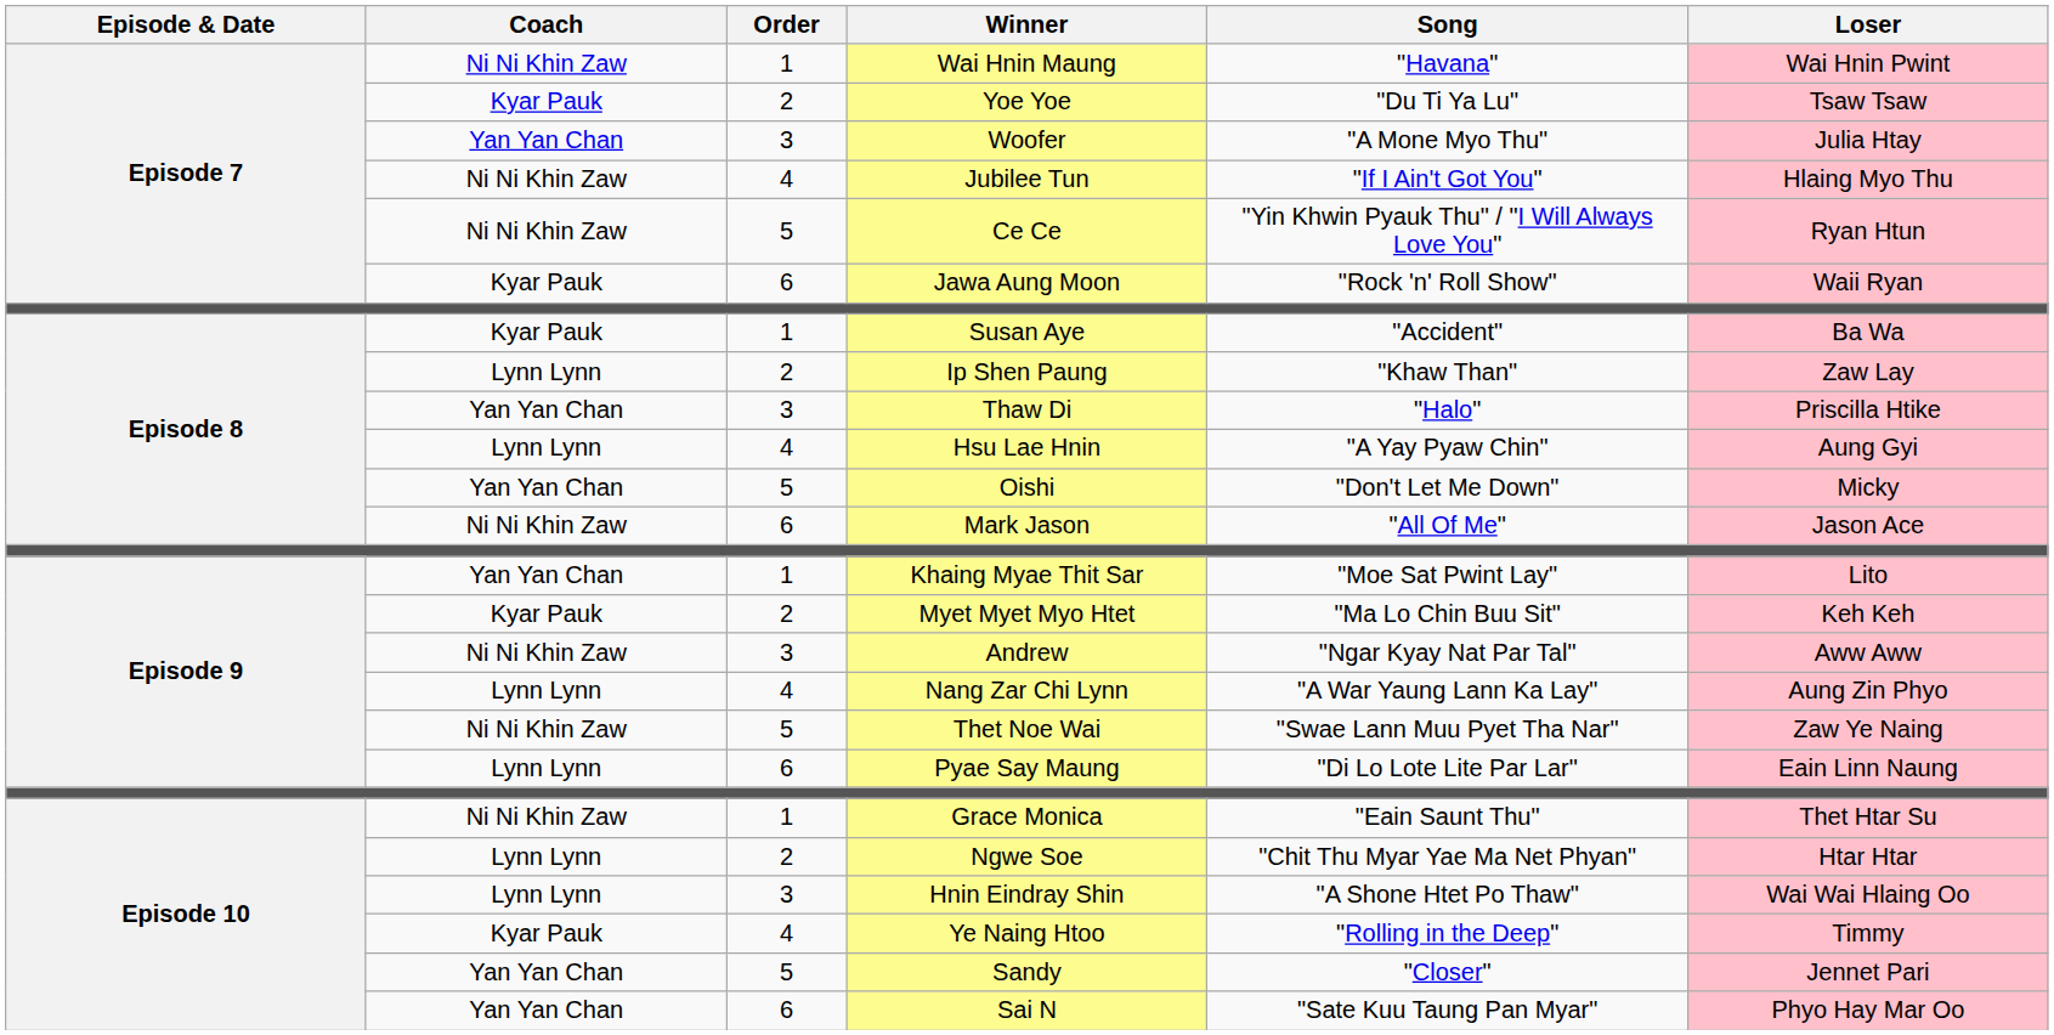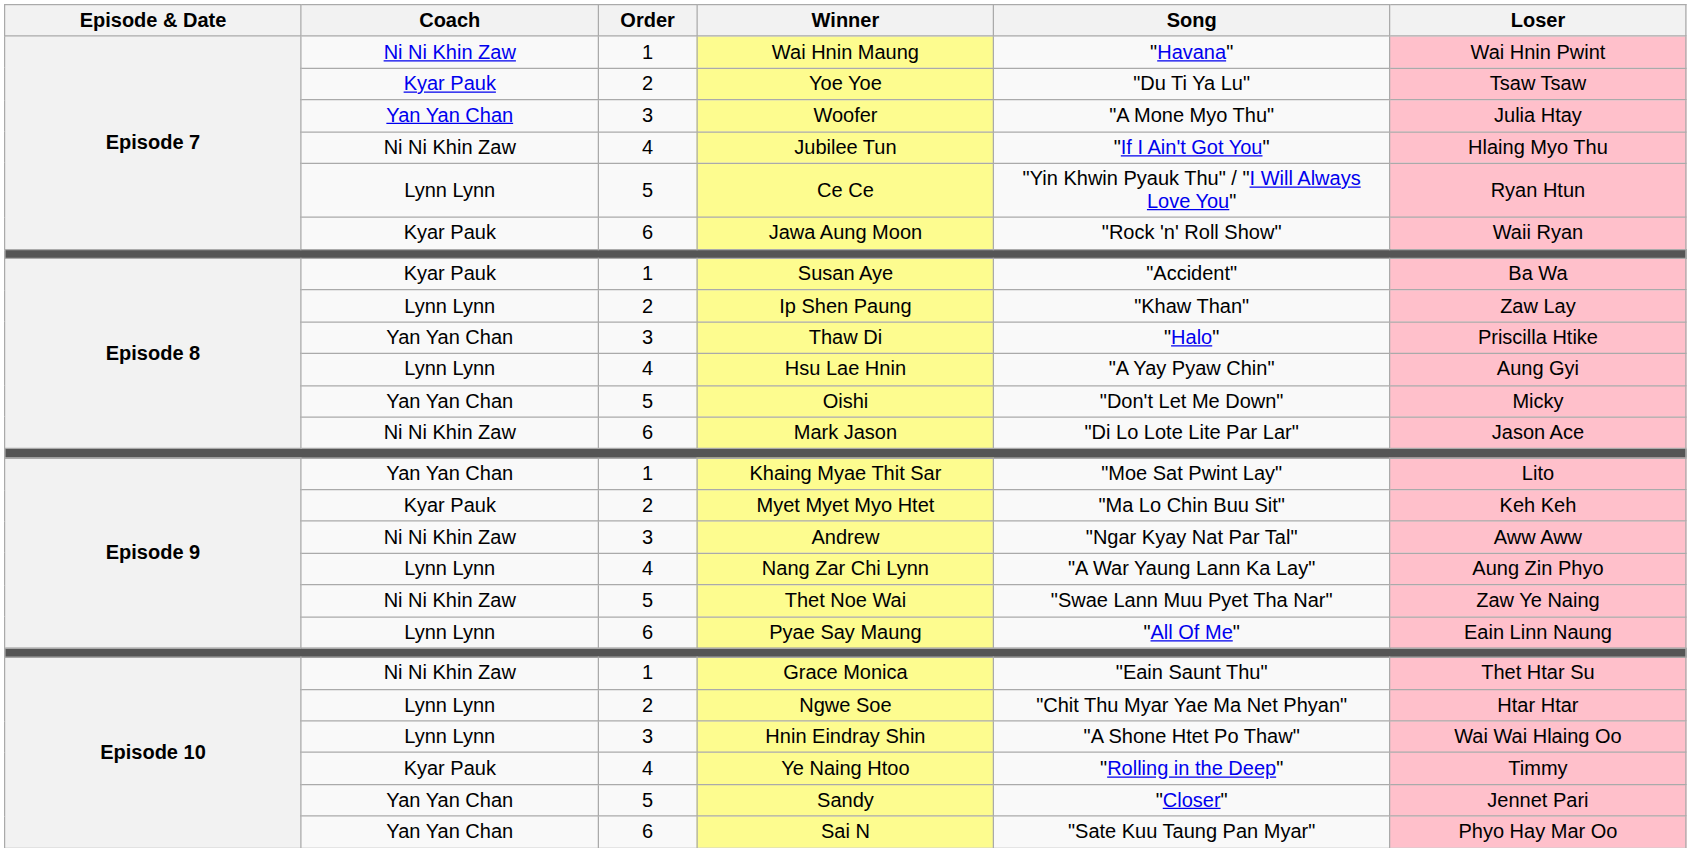 <table class="wikitable" style="text-align: center; width:85%;">
 <tr>
 <th style="width:15%;">Episode & Date</th>
 <th style="width:15%;">Coach</th>
 <th style="width:5%;">Order</th>
 <th style="width:15%;">Winner</th>
 <th style="width:20%;">Song</th>
 <th style="width:15%;">Loser</th>
 </tr>
 <tr>
 <th rowspan="6">Episode 7<br><small></small></th>
 <td><a href='#'>Ni Ni Khin Zaw</a></td>
 <td>1</td>
 <td style="background:#fdfc8f;">Wai Hnin Maung</td>
 <td>"<a href='#'>Havana</a>"</td>
 <td style="background:pink;">Wai Hnin Pwint</td>
 </tr>
 <tr>
 <td><a href='#'>Kyar Pauk</a></td>
 <td>2</td>
 <td style="background:#fdfc8f;">Yoe Yoe</td>
 <td>"Du Ti Ya Lu"</td>
 <td style="background:pink;">Tsaw Tsaw</td>
 </tr>
 <tr>
 <td><a href='#'>Yan Yan Chan</a></td>
 <td>3</td>
 <td style="background:#fdfc8f;">Woofer</td>
 <td>"A Mone Myo Thu"</td>
 <td style="background:pink;">Julia Htay</td>
 </tr>
 <tr>
 <td>Ni Ni Khin Zaw</td>
 <td>4</td>
 <td style="background:#fdfc8f;">Jubilee Tun</td>
 <td>"<a href='#'>If I Ain't Got You</a>"</td>
 <td style="background:pink;">Hlaing Myo Thu</td>
 </tr>
 <tr>
-<td>Ni Ni Khin Zaw</td>
+<td>Lynn Lynn</td>
 <td>5</td>
 <td style="background:#fdfc8f;">Ce Ce</td>
 <td>"Yin Khwin Pyauk Thu" / "<a href='#'>I Will Always Love You</a>"</td>
 <td style="background:pink;">Ryan Htun</td>
 </tr>
 <tr>
 <td>Kyar Pauk</td>
 <td>6</td>
 <td style="background:#fdfc8f;">Jawa Aung Moon</td>
 <td>"Rock 'n' Roll Show"</td>
 <td style="background:pink;">Waii Ryan</td>
 </tr>
 <tr>
 <td colspan="10" style="background:#555;"></td>
 </tr>
 <tr>
 <th rowspan="6">Episode 8<br><small></small></th>
 <td>Kyar Pauk</td>
 <td>1</td>
 <td style="background:#fdfc8f;">Susan Aye</td>
 <td>"Accident"</td>
 <td style="background:pink;">Ba Wa</td>
 </tr>
 <tr>
 <td>Lynn Lynn</td>
 <td>2</td>
 <td style="background:#fdfc8f;">Ip Shen Paung</td>
 <td>"Khaw Than"</td>
 <td style="background:pink;">Zaw Lay</td>
 </tr>
 <tr>
 <td>Yan Yan Chan</td>
 <td>3</td>
 <td style="background:#fdfc8f;">Thaw Di</td>
 <td>"<a href='#'>Halo</a>"</td>
 <td style="background:pink;">Priscilla Htike</td>
 </tr>
 <tr>
 <td>Lynn Lynn</td>
 <td>4</td>
 <td style="background:#fdfc8f;">Hsu Lae Hnin</td>
 <td>"A Yay Pyaw Chin"</td>
 <td style="background:pink;">Aung Gyi</td>
 </tr>
 <tr>
 <td>Yan Yan Chan</td>
 <td>5</td>
 <td style="background:#fdfc8f;">Oishi</td>
 <td>"Don't Let Me Down"</td>
 <td style="background:pink;">Micky</td>
 </tr>
 <tr>
 <td>Ni Ni Khin Zaw</td>
 <td>6</td>
 <td style="background:#fdfc8f;">Mark Jason</td>
-<td>"<a href='#'>All Of Me</a>"</td>
+<td>"Di Lo Lote Lite Par Lar"</td>
 <td style="background:pink">Jason Ace</td>
 </tr>
 <tr>
 <td colspan="10" style="background:#555;"></td>
 </tr>
 <tr>
 <th rowspan="6">Episode 9<br><small></small></th>
 <td>Yan Yan Chan</td>
 <td>1</td>
 <td style="background:#fdfc8f;">Khaing Myae Thit Sar</td>
 <td>"Moe Sat Pwint Lay"</td>
 <td style="background:pink;">Lito</td>
 </tr>
 <tr>
 <td>Kyar Pauk</td>
 <td>2</td>
 <td style="background:#fdfc8f;">Myet Myet Myo Htet</td>
 <td>"Ma Lo Chin Buu Sit"</td>
 <td style="background:pink;">Keh Keh</td>
 </tr>
 <tr>
 <td>Ni Ni Khin Zaw</td>
 <td>3</td>
 <td style="background:#fdfc8f;">Andrew</td>
 <td>"Ngar Kyay Nat Par Tal"</td>
 <td style="background:pink;">Aww Aww</td>
 </tr>
 <tr>
 <td>Lynn Lynn</td>
 <td>4</td>
 <td style="background:#fdfc8f;">Nang Zar Chi Lynn</td>
 <td>"A War Yaung Lann Ka Lay"</td>
 <td style="background:pink;">Aung Zin Phyo</td>
 </tr>
 <tr>
 <td>Ni Ni Khin Zaw</td>
 <td>5</td>
 <td style="background:#fdfc8f;">Thet Noe Wai</td>
 <td>"Swae Lann Muu Pyet Tha Nar"</td>
 <td style="background:pink;">Zaw Ye Naing</td>
 </tr>
 <tr>
 <td>Lynn Lynn</td>
 <td>6</td>
 <td style="background:#fdfc8f;">Pyae Say Maung</td>
-<td>"Di Lo Lote Lite Par Lar"</td>
+<td>"<a href='#'>All Of Me</a>"</td>
 <td style="background:pink;">Eain Linn Naung</td>
 </tr>
 <tr>
 <td colspan="10" style="background:#555;"></td>
 </tr>
 <tr>
 <th rowspan="6">Episode 10<br><small></small></th>
 <td>Ni Ni Khin Zaw</td>
 <td>1</td>
 <td style="background:#fdfc8f;">Grace Monica</td>
 <td>"Eain Saunt Thu"</td>
 <td style="background:pink;">Thet Htar Su</td>
 </tr>
 <tr>
 <td>Lynn Lynn</td>
 <td>2</td>
 <td style="background:#fdfc8f;">Ngwe Soe</td>
 <td>"Chit Thu Myar Yae Ma Net Phyan"</td>
 <td style="background:pink;">Htar Htar</td>
 </tr>
 <tr>
 <td>Lynn Lynn</td>
 <td>3</td>
 <td style="background:#fdfc8f;">Hnin Eindray Shin</td>
 <td>"A Shone Htet Po Thaw"</td>
 <td style="background:pink;">Wai Wai Hlaing Oo</td>
 </tr>
 <tr>
 <td>Kyar Pauk</td>
 <td>4</td>
 <td style="background:#fdfc8f;">Ye Naing Htoo</td>
 <td>"<a href='#'>Rolling in the Deep</a>"</td>
 <td style="background:pink;">Timmy</td>
 </tr>
 <tr>
 <td>Yan Yan Chan</td>
 <td>5</td>
 <td style="background:#fdfc8f;">Sandy</td>
 <td>"<a href='#'>Closer</a>"</td>
 <td style="background:pink;">Jennet Pari</td>
 </tr>
 <tr>
 <td>Yan Yan Chan</td>
 <td>6</td>
 <td style="background:#fdfc8f;">Sai N</td>
 <td>"Sate Kuu Taung Pan Myar"</td>
 <td style="background:pink;">Phyo Hay Mar Oo</td>
 </tr>
 </table>
